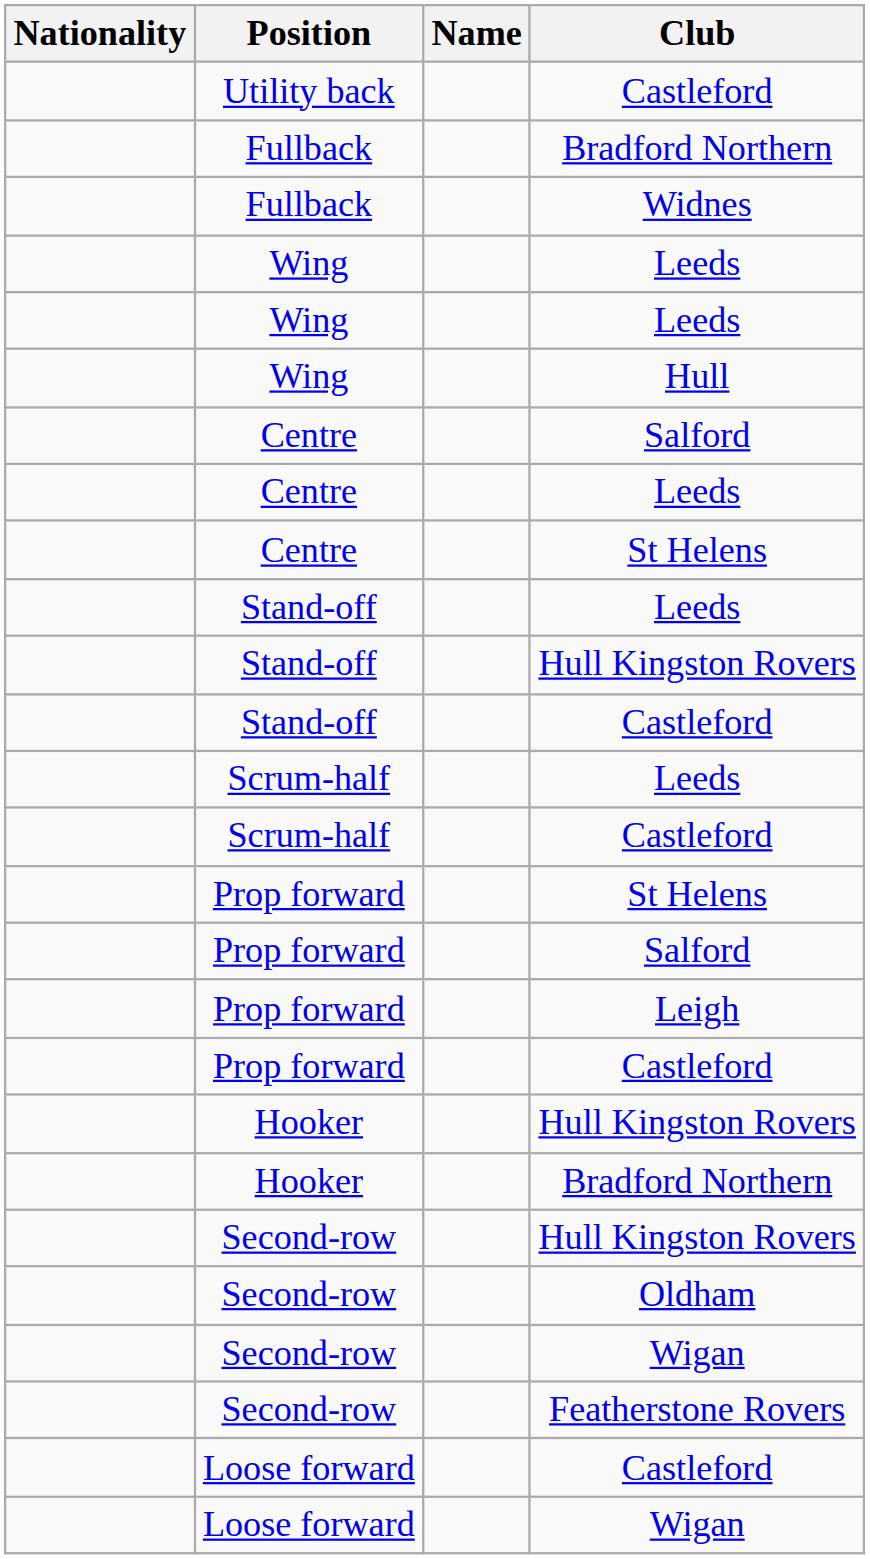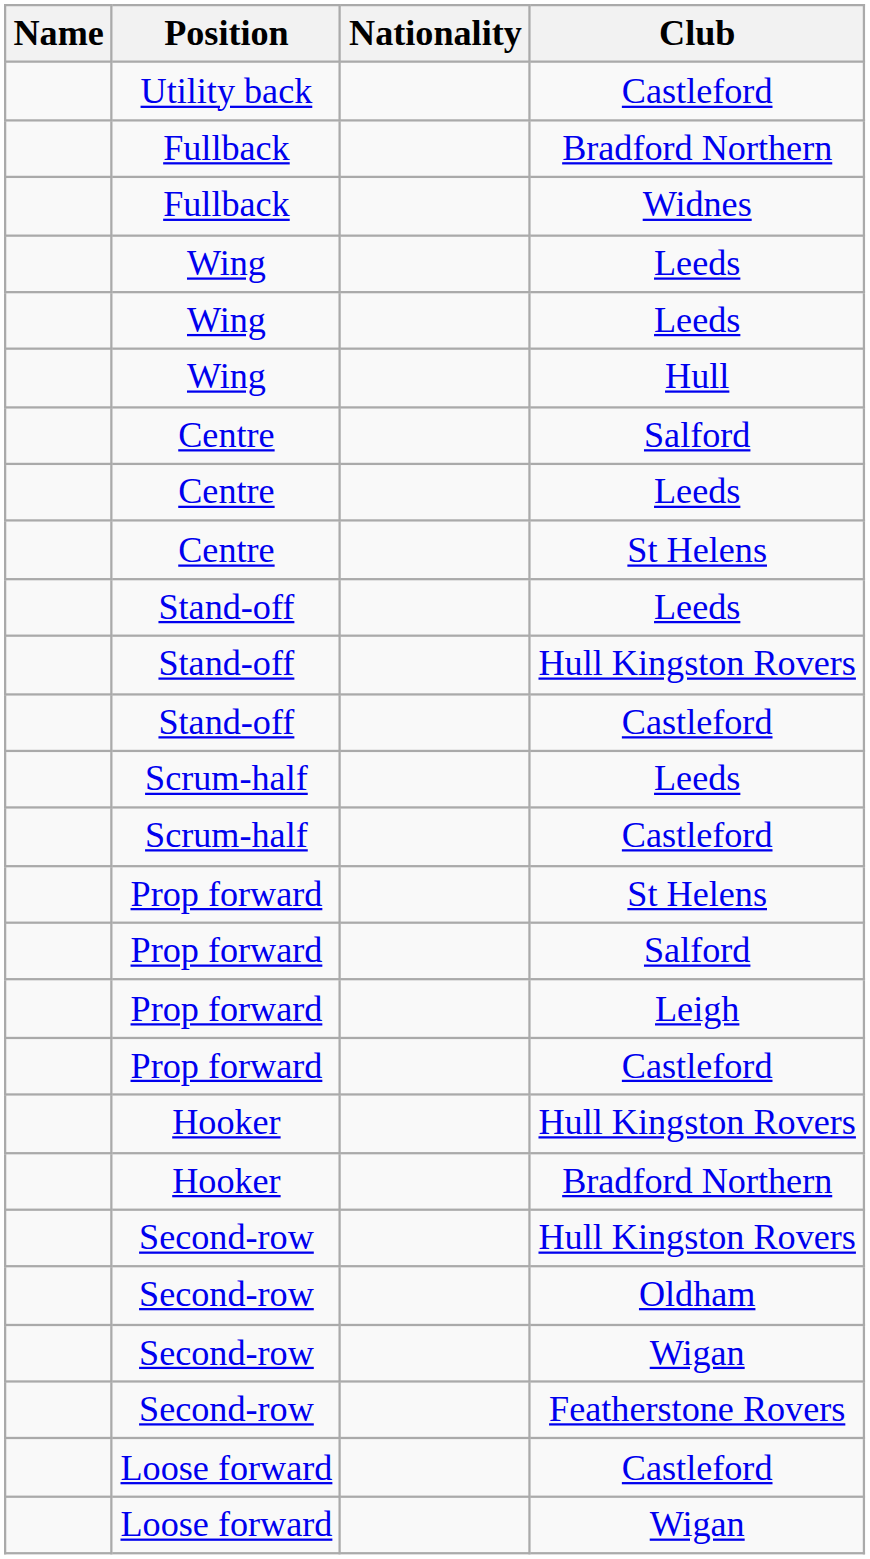 <table class="wikitable sortable" style="text-align: center;">
 <tr>
+<th scope="col">Name</th>
+<th scope="col">Position</th>
 <th scope="col">Nationality</th>
-<th scope="col">Position</th>
-<th scope="col">Name</th>
 <th scope="col">Club</th>
 </tr>
 <tr>
 <td></td>
 <td><a href='#'>Utility back</a></td>
 <td></td>
 <td> <a href='#'>Castleford</a></td>
 </tr>
 <tr>
 <td></td>
 <td><a href='#'>Fullback</a></td>
 <td></td>
 <td> <a href='#'>Bradford Northern</a></td>
 </tr>
 <tr>
 <td></td>
 <td><a href='#'>Fullback</a></td>
 <td></td>
 <td> <a href='#'>Widnes</a></td>
 </tr>
 <tr>
 <td></td>
 <td><a href='#'>Wing</a></td>
 <td></td>
 <td> <a href='#'>Leeds</a></td>
 </tr>
 <tr>
 <td></td>
 <td><a href='#'>Wing</a></td>
 <td></td>
 <td> <a href='#'>Leeds</a></td>
 </tr>
 <tr>
 <td></td>
 <td><a href='#'>Wing</a></td>
 <td></td>
 <td> <a href='#'>Hull</a></td>
 </tr>
 <tr>
 <td></td>
 <td><a href='#'>Centre</a></td>
 <td></td>
 <td> <a href='#'>Salford</a></td>
 </tr>
 <tr>
 <td></td>
 <td><a href='#'>Centre</a></td>
 <td></td>
 <td> <a href='#'>Leeds</a></td>
 </tr>
 <tr>
 <td></td>
 <td><a href='#'>Centre</a></td>
 <td></td>
 <td> <a href='#'>St Helens</a></td>
 </tr>
 <tr>
 <td></td>
 <td><a href='#'>Stand-off</a></td>
 <td></td>
 <td> <a href='#'>Leeds</a></td>
 </tr>
 <tr>
 <td></td>
 <td><a href='#'>Stand-off</a></td>
 <td></td>
 <td> <a href='#'>Hull Kingston Rovers</a></td>
 </tr>
 <tr>
 <td></td>
 <td><a href='#'>Stand-off</a></td>
 <td></td>
 <td> <a href='#'>Castleford</a></td>
 </tr>
 <tr>
 <td></td>
 <td><a href='#'>Scrum-half</a></td>
 <td></td>
 <td> <a href='#'>Leeds</a></td>
 </tr>
 <tr>
 <td></td>
 <td><a href='#'>Scrum-half</a></td>
 <td></td>
 <td> <a href='#'>Castleford</a></td>
 </tr>
 <tr>
 <td></td>
 <td><a href='#'>Prop forward</a></td>
 <td></td>
 <td> <a href='#'>St Helens</a></td>
 </tr>
 <tr>
 <td></td>
 <td><a href='#'>Prop forward</a></td>
 <td></td>
 <td> <a href='#'>Salford</a></td>
 </tr>
 <tr>
 <td></td>
 <td><a href='#'>Prop forward</a></td>
 <td></td>
 <td> <a href='#'>Leigh</a></td>
 </tr>
 <tr>
 <td></td>
 <td><a href='#'>Prop forward</a></td>
 <td></td>
 <td> <a href='#'>Castleford</a></td>
 </tr>
 <tr>
 <td></td>
 <td><a href='#'>Hooker</a></td>
 <td></td>
 <td> <a href='#'>Hull Kingston Rovers</a></td>
 </tr>
 <tr>
 <td></td>
 <td><a href='#'>Hooker</a></td>
 <td></td>
 <td> <a href='#'>Bradford Northern</a></td>
 </tr>
 <tr>
 <td></td>
 <td><a href='#'>Second-row</a></td>
 <td></td>
 <td> <a href='#'>Hull Kingston Rovers</a></td>
 </tr>
 <tr>
 <td></td>
 <td><a href='#'>Second-row</a></td>
 <td></td>
 <td> <a href='#'>Oldham</a></td>
 </tr>
 <tr>
 <td></td>
 <td><a href='#'>Second-row</a></td>
 <td></td>
 <td> <a href='#'>Wigan</a></td>
 </tr>
 <tr>
 <td></td>
 <td><a href='#'>Second-row</a></td>
 <td></td>
 <td> <a href='#'>Featherstone Rovers</a></td>
 </tr>
 <tr>
 <td></td>
 <td><a href='#'>Loose forward</a></td>
 <td></td>
 <td> <a href='#'>Castleford</a></td>
 </tr>
 <tr>
 <td></td>
 <td><a href='#'>Loose forward</a></td>
 <td></td>
 <td> <a href='#'>Wigan</a></td>
 </tr>
 </table>
